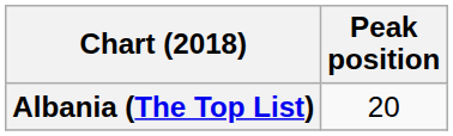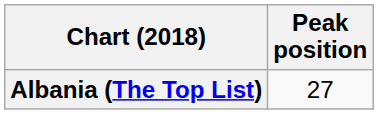 <table class="wikitable sortable plainrowheaders" style="text-align:center">
 <tr>
 <th scope="col">Chart (2018)</th>
 <th scope="col">Peak<br>position</th>
 </tr>
 <tr>
 <th scope="row">Albania (<a href='#'>The Top List</a>)</th>
-<td>20</td>
+<td>27</td>
 </tr>
 </table>
